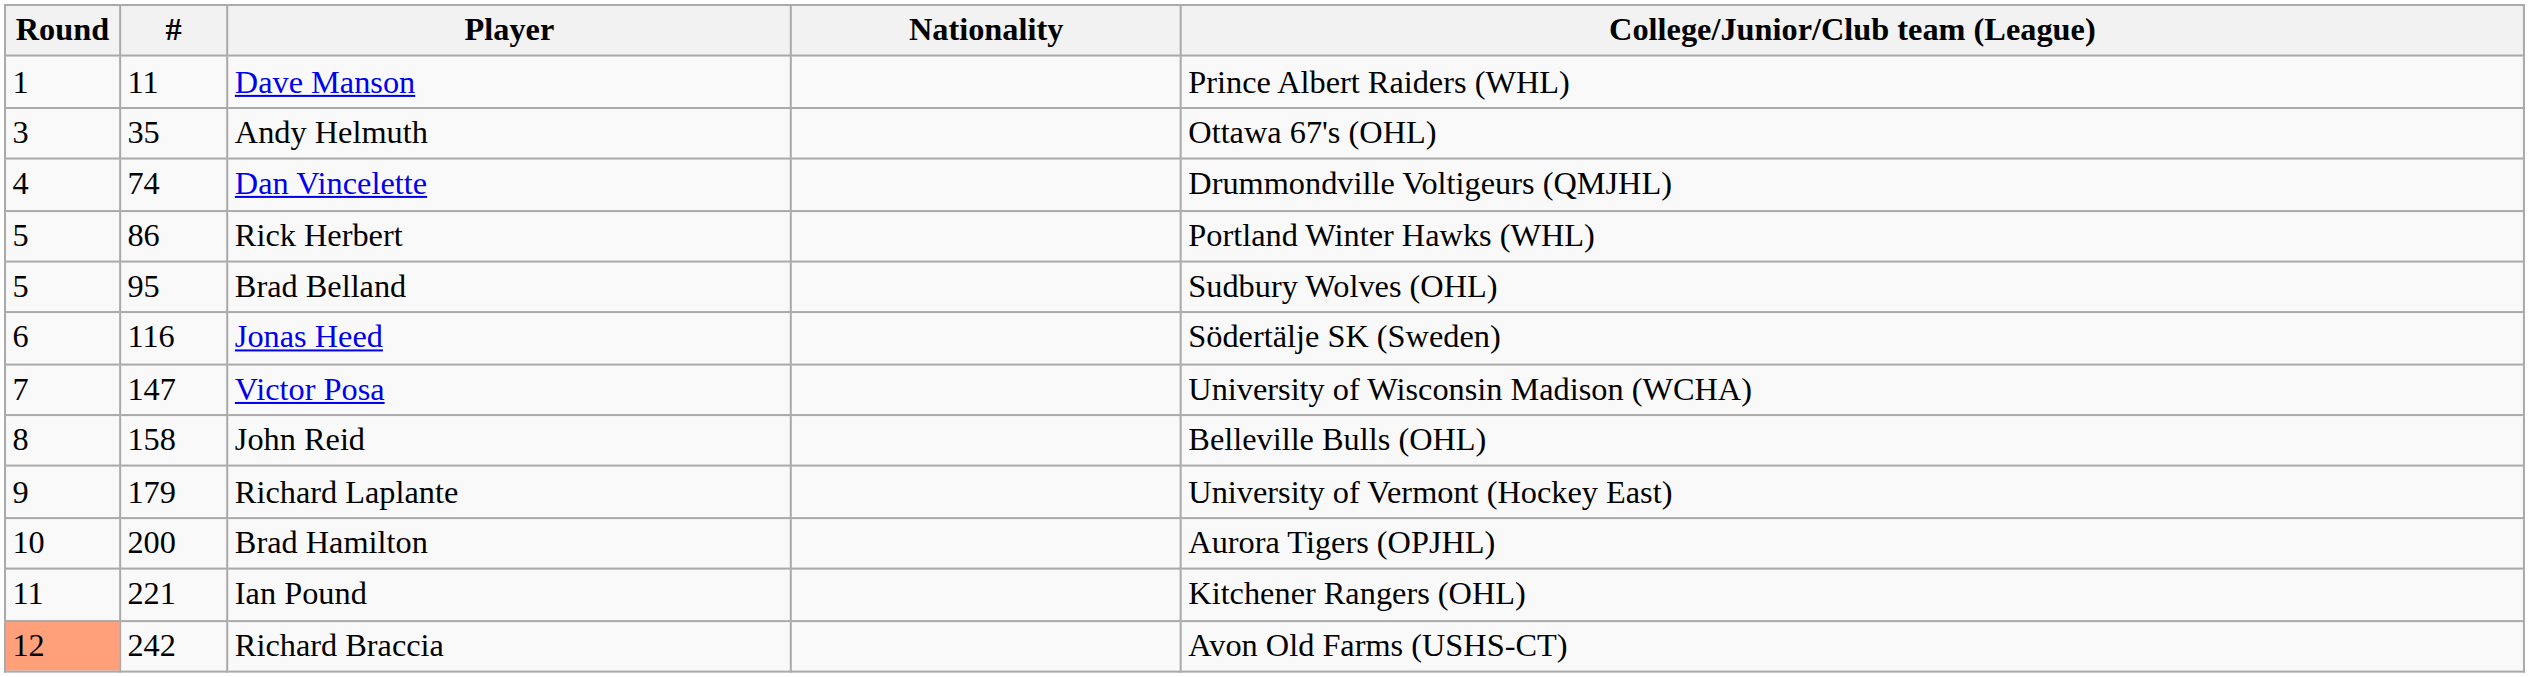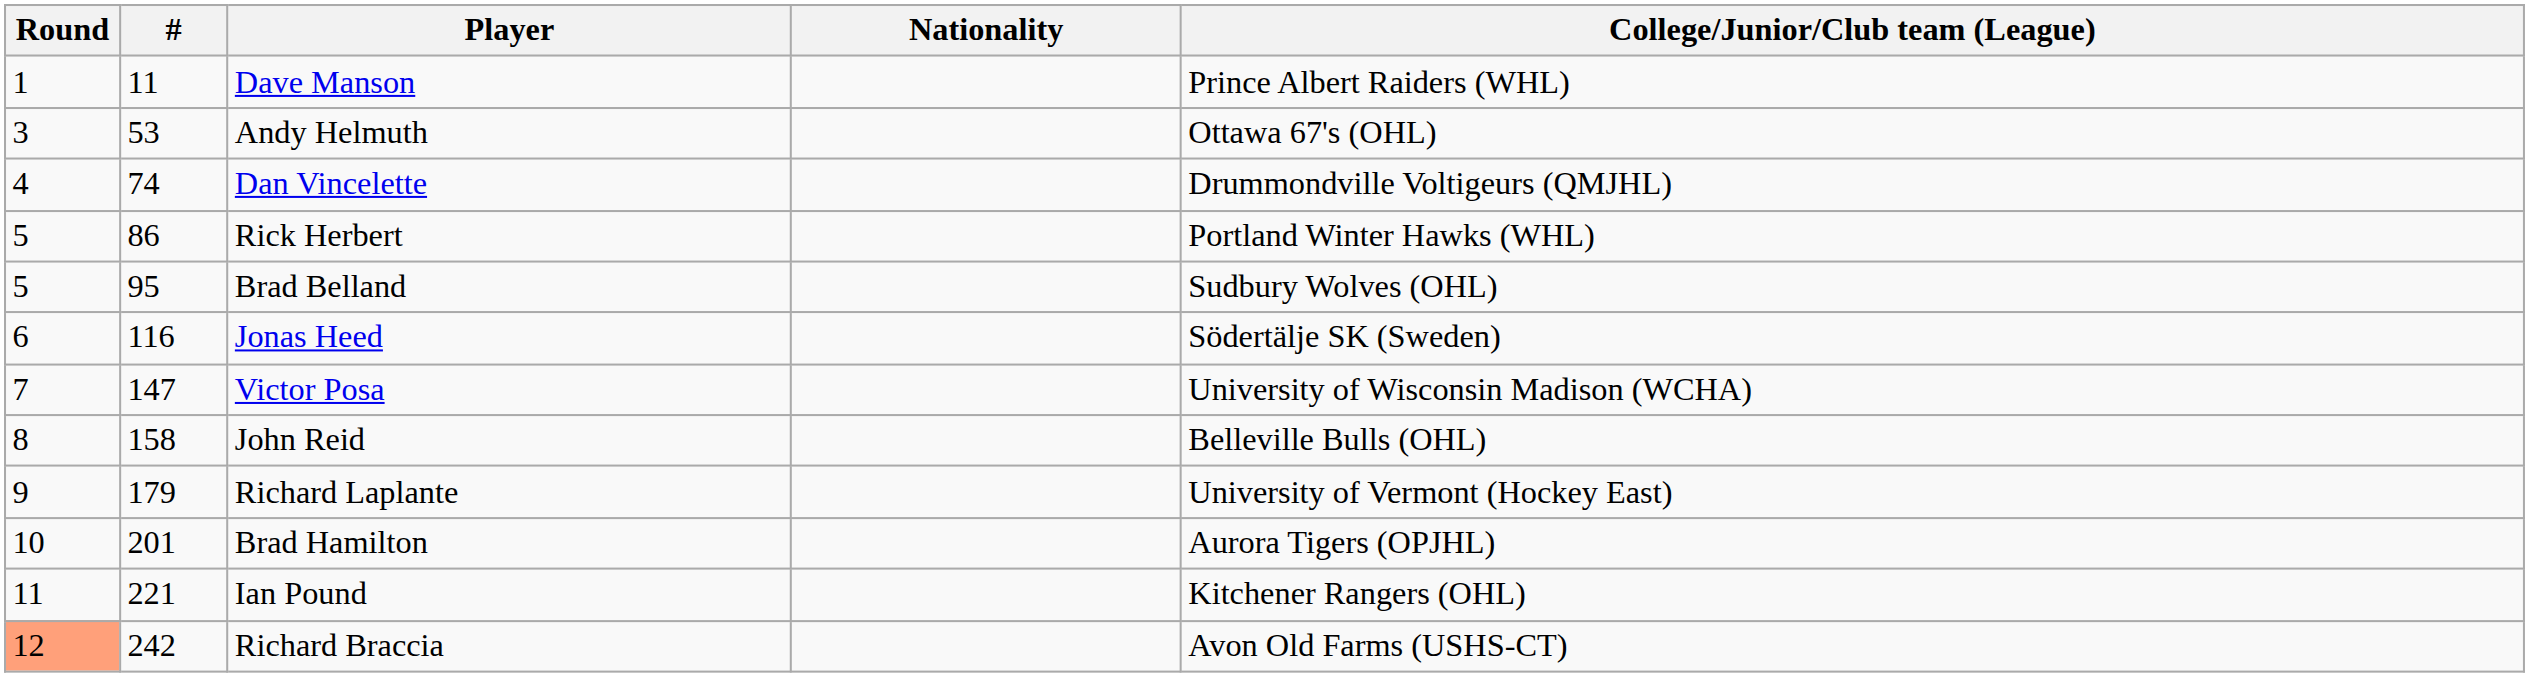 <table class="wikitable">
 <tr align="center">
 <th bgcolor="#DDDDFF" width="4.0%">Round</th>
 <th bgcolor="#DDDDFF" width="4.0%">#</th>
 <th bgcolor="#DDDDFF" width="21.0%">Player</th>
 <th bgcolor="#DDDDFF" width="14.5%">Nationality</th>
 <th bgcolor="#DDDDFF" width="50.0%">College/Junior/Club team (League)</th>
 </tr>
 <tr>
 <td>1</td>
 <td>11</td>
 <td><a href='#'>Dave Manson</a></td>
 <td></td>
 <td>Prince Albert Raiders (WHL)</td>
 </tr>
 <tr>
 <td>3</td>
-<td>35</td>
+<td>53</td>
 <td>Andy Helmuth</td>
 <td></td>
 <td>Ottawa 67's (OHL)</td>
 </tr>
 <tr>
 <td>4</td>
 <td>74</td>
 <td><a href='#'>Dan Vincelette</a></td>
 <td></td>
 <td>Drummondville Voltigeurs (QMJHL)</td>
 </tr>
 <tr>
 <td>5</td>
 <td>86</td>
 <td>Rick Herbert</td>
 <td></td>
 <td>Portland Winter Hawks (WHL)</td>
 </tr>
 <tr>
 <td>5</td>
 <td>95</td>
 <td>Brad Belland</td>
 <td></td>
 <td>Sudbury Wolves (OHL)</td>
 </tr>
 <tr>
 <td>6</td>
 <td>116</td>
 <td><a href='#'>Jonas Heed</a></td>
 <td></td>
 <td>Södertälje SK (Sweden)</td>
 </tr>
 <tr>
 <td>7</td>
 <td>147</td>
 <td><a href='#'>Victor Posa</a></td>
 <td></td>
 <td>University of Wisconsin Madison (WCHA)</td>
 </tr>
 <tr>
 <td>8</td>
 <td>158</td>
 <td>John Reid</td>
 <td></td>
 <td>Belleville Bulls (OHL)</td>
 </tr>
 <tr>
 <td>9</td>
 <td>179</td>
 <td>Richard Laplante</td>
 <td></td>
 <td>University of Vermont (Hockey East)</td>
 </tr>
 <tr>
 <td>10</td>
-<td>200</td>
+<td>201</td>
 <td>Brad Hamilton</td>
 <td></td>
 <td>Aurora Tigers (OPJHL)</td>
 </tr>
 <tr>
 <td>11</td>
 <td>221</td>
 <td>Ian Pound</td>
 <td></td>
 <td>Kitchener Rangers (OHL)</td>
 </tr>
 <tr>
 <td style="background: lightsalmon;">12</td>
 <td>242</td>
 <td>Richard Braccia</td>
 <td></td>
 <td>Avon Old Farms (USHS-CT)</td>
 </tr>
 </table>
